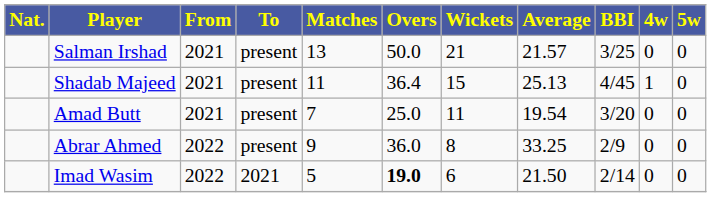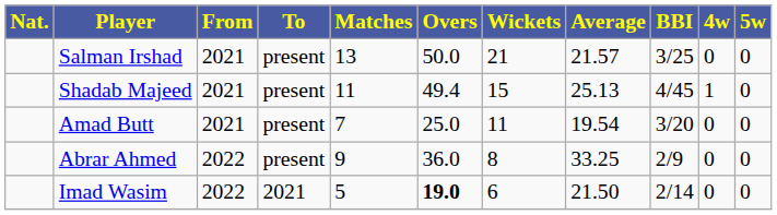 <table class="wikitable sortable" style="font-size:100%">
 <tr>
 <th style="text-align:center; background:#485AA2; color:#FFFF00;">Nat.</th>
 <th style="text-align:center; background:#485AA2; color:#FFFF00;">Player</th>
 <th style="text-align:center; background:#485AA2; color:#FFFF00;">From</th>
 <th style="text-align:center; background:#485AA2; color:#FFFF00;">To</th>
 <th style="text-align:center; background:#485AA2; color:#FFFF00;">Matches</th>
 <th style="text-align:center; background:#485AA2; color:#FFFF00;">Overs</th>
 <th style="text-align:center; background:#485AA2; color:#FFFF00;">Wickets</th>
 <th style="text-align:center; background:#485AA2; color:#FFFF00;">Average</th>
 <th style="text-align:center; background:#485AA2; color:#FFFF00;">BBI</th>
 <th style="text-align:center; background:#485AA2; color:#FFFF00;">4w</th>
 <th style="text-align:center; background:#485AA2; color:#FFFF00;">5w</th>
 </tr>
 <tr>
 <td></td>
 <td><a href='#'>Salman Irshad</a></td>
 <td>2021</td>
 <td>present</td>
 <td>13</td>
 <td>50.0</td>
 <td>21</td>
 <td>21.57</td>
 <td>3/25</td>
 <td>0</td>
 <td>0</td>
 </tr>
 <tr>
 <td></td>
 <td><a href='#'>Shadab Majeed</a></td>
 <td>2021</td>
 <td>present</td>
 <td>11</td>
-<td>36.4</td>
+<td>49.4</td>
 <td>15</td>
 <td>25.13</td>
 <td>4/45</td>
 <td>1</td>
 <td>0</td>
 </tr>
 <tr>
 <td></td>
 <td><a href='#'>Amad Butt</a></td>
 <td>2021</td>
 <td>present</td>
 <td>7</td>
 <td>25.0</td>
 <td>11</td>
 <td>19.54</td>
 <td>3/20</td>
 <td>0</td>
 <td>0</td>
 </tr>
 <tr>
 <td></td>
 <td><a href='#'>Abrar Ahmed</a></td>
 <td>2022</td>
 <td>present</td>
 <td>9</td>
 <td>36.0</td>
 <td>8</td>
 <td>33.25</td>
 <td>2/9</td>
 <td>0</td>
 <td>0</td>
 </tr>
 <tr>
 <td></td>
 <td><a href='#'>Imad Wasim</a></td>
 <td>2022</td>
 <td>2021</td>
 <td>5</td>
 <td><strong>19.0</strong></td>
 <td>6</td>
 <td>21.50</td>
 <td>2/14</td>
 <td>0</td>
 <td>0</td>
 </tr>
 <tr>
 </tr>
 </table>
